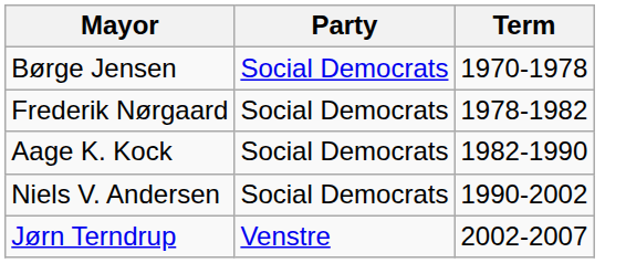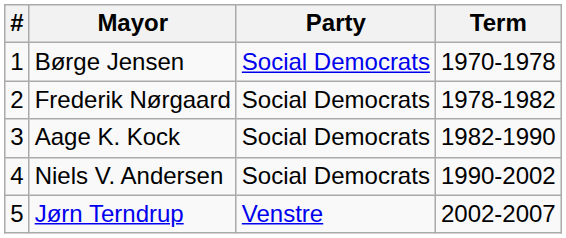 <table class="wikitable">
 <tr>
+<th>#</th>
 <th>Mayor</th>
 <th>Party</th>
 <th>Term</th>
 </tr>
 <tr>
+<td>1</td>
 <td>Børge Jensen</td>
 <td> <a href='#'>Social Democrats</a></td>
 <td>1970-1978</td>
 </tr>
 <tr>
+<td>2</td>
 <td>Frederik Nørgaard</td>
 <td> Social Democrats</td>
 <td>1978-1982</td>
 </tr>
 <tr>
+<td>3</td>
 <td>Aage K. Kock</td>
 <td> Social Democrats</td>
 <td>1982-1990</td>
 </tr>
 <tr>
+<td>4</td>
 <td>Niels V. Andersen</td>
 <td> Social Democrats</td>
 <td>1990-2002</td>
 </tr>
 <tr>
+<td>5</td>
 <td><a href='#'>Jørn Terndrup</a></td>
 <td> <a href='#'>Venstre</a></td>
 <td>2002-2007</td>
 </tr>
 </table>
